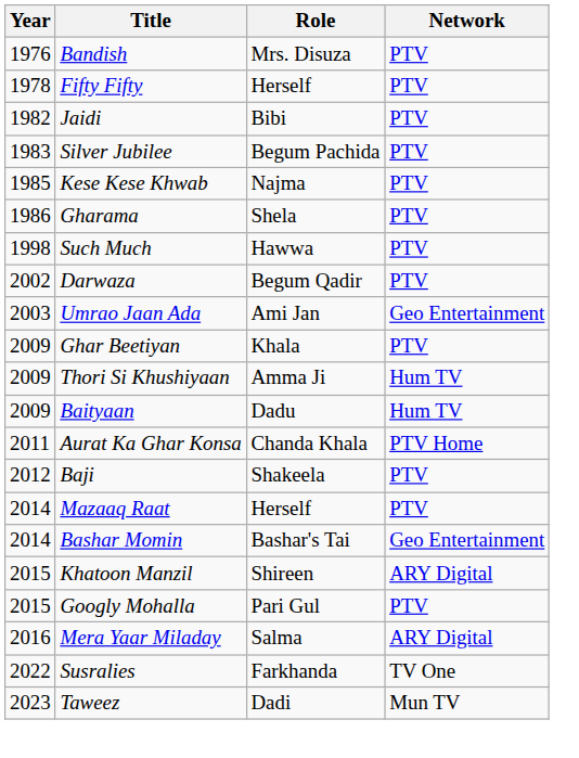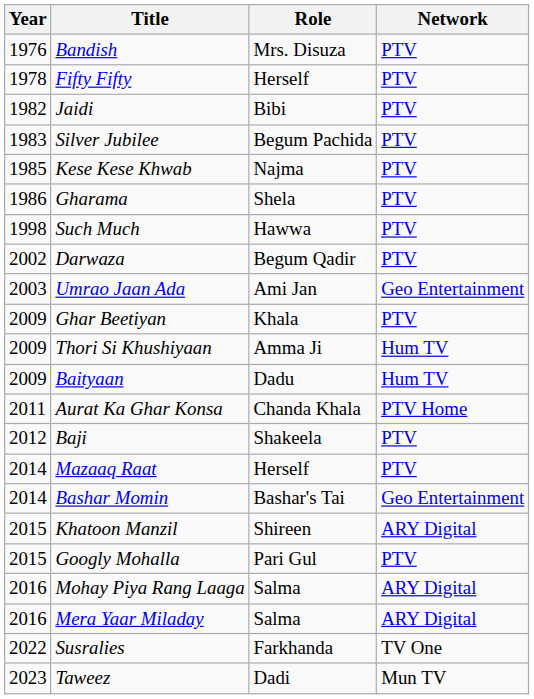 <table class="wikitable sortable plainrowheaders">
 <tr style="text-align:center;">
 <th scope="col">Year</th>
 <th scope="col">Title</th>
 <th scope="col">Role</th>
 <th scope="col">Network</th>
 </tr>
 <tr>
 <td>1976</td>
 <td><em><a href='#'>Bandish</a></em></td>
 <td>Mrs. Disuza</td>
 <td><a href='#'>PTV</a></td>
 </tr>
 <tr>
 <td>1978</td>
 <td><em><a href='#'>Fifty Fifty</a></em></td>
 <td>Herself</td>
 <td><a href='#'>PTV</a></td>
 </tr>
 <tr>
 <td>1982</td>
 <td><em>Jaidi</em></td>
 <td>Bibi</td>
 <td><a href='#'>PTV</a></td>
 </tr>
 <tr>
 <td>1983</td>
 <td><em>Silver Jubilee</em></td>
 <td>Begum Pachida</td>
 <td><a href='#'>PTV</a></td>
 </tr>
 <tr>
 <td>1985</td>
 <td><em>Kese Kese Khwab</em></td>
 <td>Najma</td>
 <td><a href='#'>PTV</a></td>
 </tr>
 <tr>
 <td>1986</td>
 <td><em>Gharama</em></td>
 <td>Shela</td>
 <td><a href='#'>PTV</a></td>
 </tr>
 <tr>
 <td>1998</td>
 <td><em>Such Much</em></td>
 <td>Hawwa</td>
 <td><a href='#'>PTV</a></td>
 </tr>
 <tr>
 <td>2002</td>
 <td><em>Darwaza</em></td>
 <td>Begum Qadir</td>
 <td><a href='#'>PTV</a></td>
 </tr>
 <tr>
 <td>2003</td>
 <td><em><a href='#'>Umrao Jaan Ada</a></em></td>
 <td>Ami Jan</td>
 <td><a href='#'>Geo Entertainment</a></td>
 </tr>
 <tr>
 <td>2009</td>
 <td><em>Ghar Beetiyan</em></td>
 <td>Khala</td>
 <td><a href='#'>PTV</a></td>
 </tr>
 <tr>
 <td>2009</td>
 <td><em>Thori Si Khushiyaan</em></td>
 <td>Amma Ji</td>
 <td><a href='#'>Hum TV</a></td>
 </tr>
 <tr>
 <td>2009</td>
 <td><em><a href='#'>Baityaan</a></em></td>
 <td>Dadu</td>
 <td><a href='#'>Hum TV</a></td>
 </tr>
 <tr>
 <td>2011</td>
 <td><em>Aurat Ka Ghar Konsa</em></td>
 <td>Chanda Khala</td>
 <td><a href='#'>PTV Home</a></td>
 </tr>
 <tr>
 <td>2012</td>
 <td><em>Baji</em></td>
 <td>Shakeela</td>
 <td><a href='#'>PTV</a></td>
 </tr>
 <tr>
 <td>2014</td>
 <td><em><a href='#'>Mazaaq Raat</a></em></td>
 <td>Herself</td>
 <td><a href='#'>PTV</a></td>
 </tr>
 <tr>
 <td>2014</td>
 <td><em><a href='#'>Bashar Momin</a></em></td>
 <td>Bashar's Tai</td>
 <td><a href='#'>Geo Entertainment</a></td>
 </tr>
 <tr>
 <td>2015</td>
 <td><em>Khatoon Manzil</em></td>
 <td>Shireen</td>
 <td><a href='#'>ARY Digital</a></td>
 </tr>
 <tr>
 <td>2015</td>
 <td><em>Googly Mohalla</em></td>
 <td>Pari Gul</td>
 <td><a href='#'>PTV</a></td>
 </tr>
 <tr>
 <td>2016</td>
+<td><em>Mohay Piya Rang Laaga</em></td>
+<td>Salma</td>
+<td><a href='#'>ARY Digital</a></td>
+</tr>
+<tr>
+<td>2016</td>
 <td><em><a href='#'>Mera Yaar Miladay</a></em></td>
 <td>Salma</td>
 <td><a href='#'>ARY Digital</a></td>
 </tr>
 <tr>
 <td>2022</td>
 <td><em>Susralies</em></td>
 <td>Farkhanda</td>
 <td>TV One</td>
 </tr>
 <tr>
 <td>2023</td>
 <td><em>Taweez</em></td>
 <td>Dadi</td>
 <td>Mun TV</td>
 </tr>
 </table>
